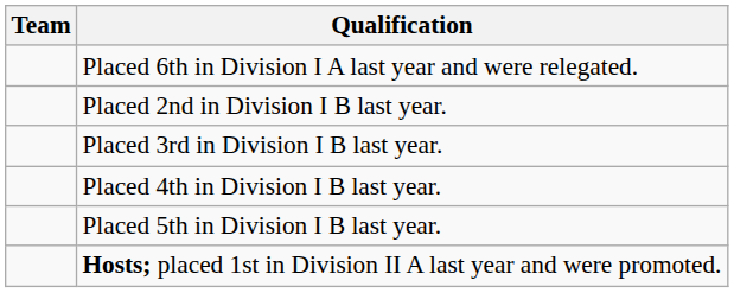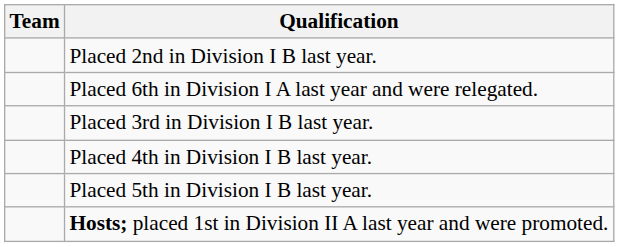 <table class="wikitable">
 <tr>
 <th>Team</th>
 <th>Qualification</th>
 </tr>
 <tr>
 <td></td>
-<td>Placed 6th in Division I A last year and were relegated.</td>
+<td>Placed 2nd in Division I B last year.</td>
 </tr>
 <tr>
 <td></td>
-<td>Placed 2nd in Division I B last year.</td>
+<td>Placed 6th in Division I A last year and were relegated.</td>
 </tr>
 <tr>
 <td></td>
 <td>Placed 3rd in Division I B last year.</td>
 </tr>
 <tr>
 <td></td>
 <td>Placed 4th in Division I B last year.</td>
 </tr>
 <tr>
 <td></td>
 <td>Placed 5th in Division I B last year.</td>
 </tr>
 <tr>
 <td></td>
 <td><strong>Hosts;</strong> placed 1st in Division II A last year and were promoted.</td>
 </tr>
 </table>
